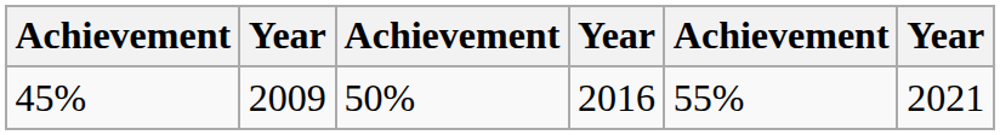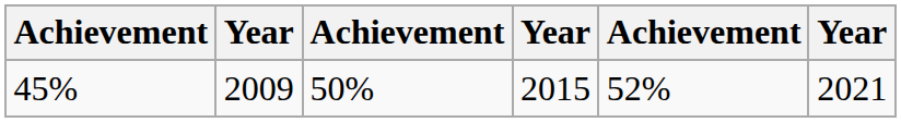 <table class=wikitable>
 <tr>
 <th>Achievement</th>
 <th>Year</th>
 <th>Achievement</th>
 <th>Year</th>
 <th>Achievement</th>
 <th>Year</th>
 </tr>
 <tr>
 <td>45%</td>
 <td>2009</td>
 <td>50%</td>
-<td>2016</td>
-<td>55%</td>
+<td>2015</td>
+<td>52%</td>
 <td>2021 </td>
 </tr>
 <tr>
 </tr>
 </table>
